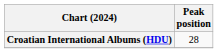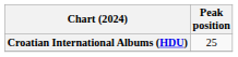 <table class="wikitable sortable plainrowheaders" style="text-align:center">
 <tr>
 <th scope="col">Chart (2024)</th>
 <th scope="col">Peak<br>position</th>
 </tr>
 <tr>
 <th scope="row">Croatian International Albums (<a href='#'>HDU</a>)</th>
-<td>28</td>
+<td>25</td>
 </tr>
 <tr>
 </tr>
 </table>
